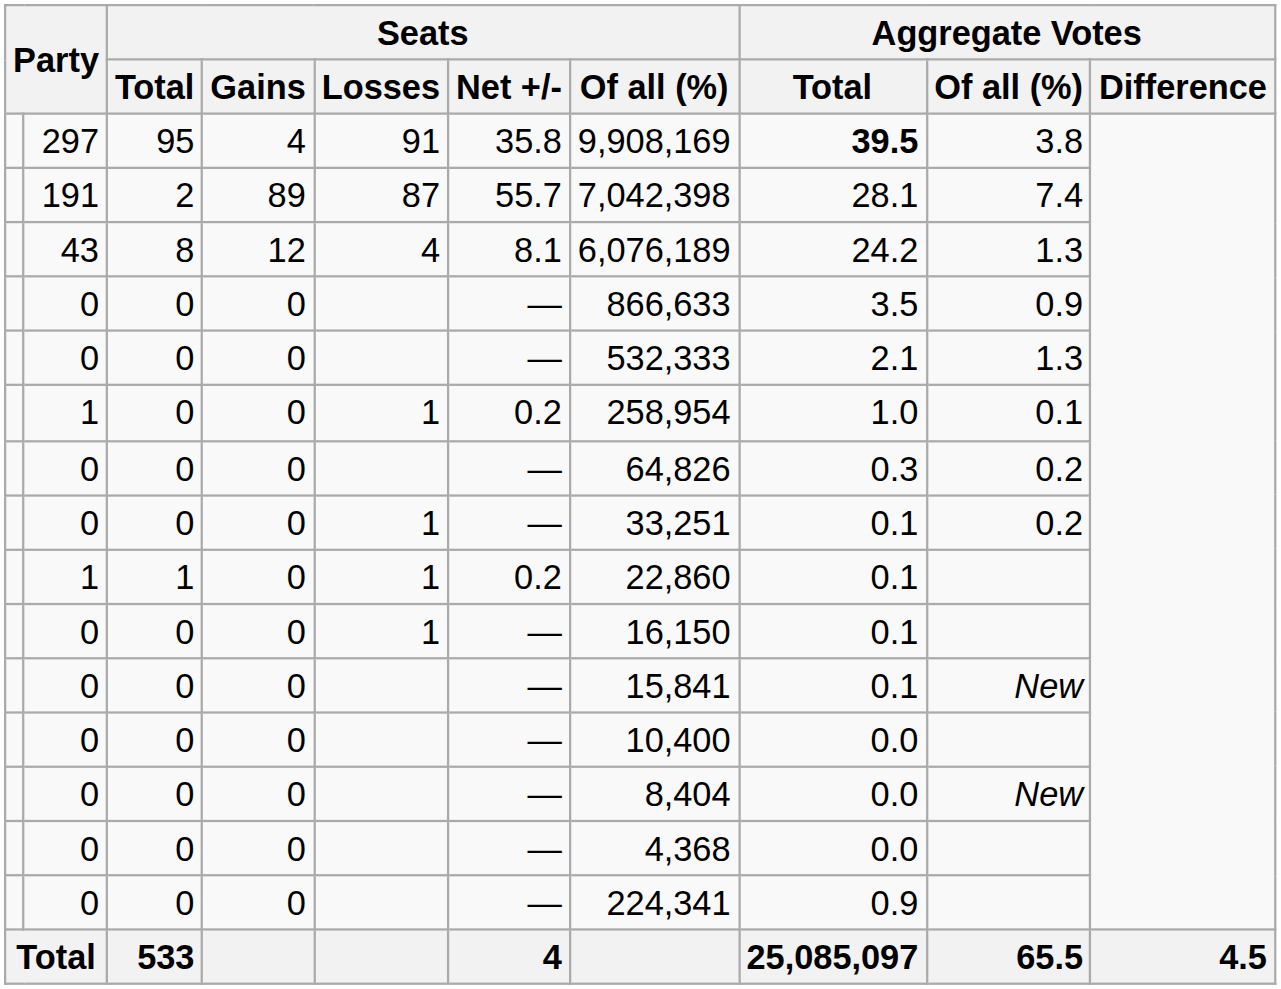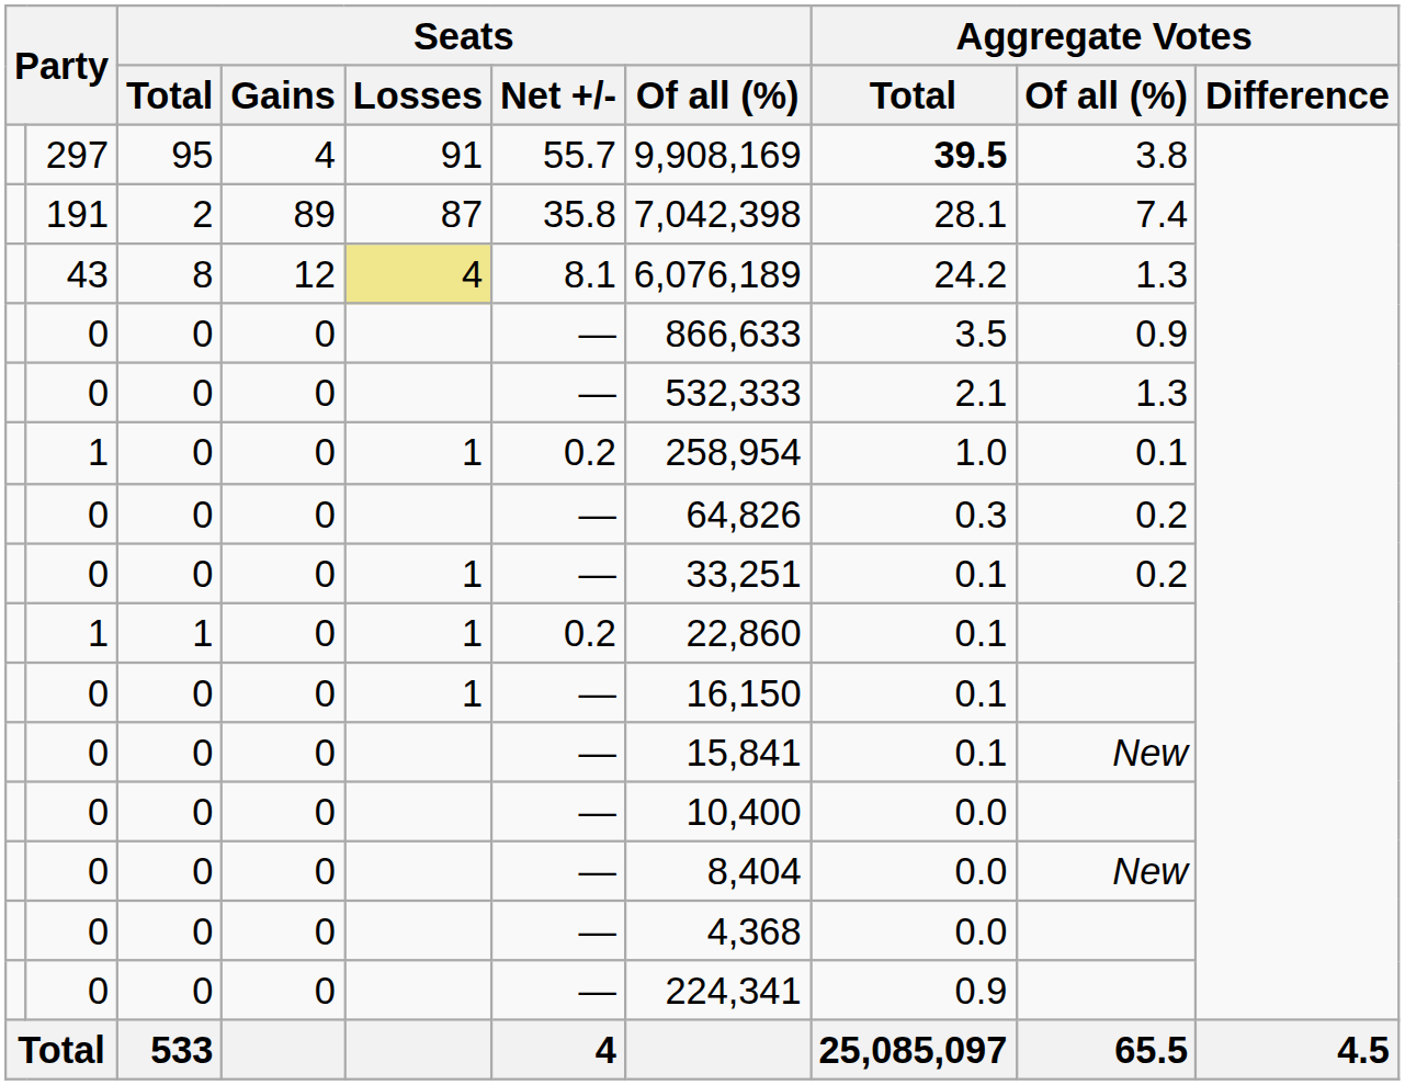 <table class="wikitable sortable" style="text-align:right; font-size:95%;">
 <tr>
 <th colspan="2" rowspan="2">Party</th>
 <th colspan="5">Seats</th>
 <th colspan="3">Aggregate Votes</th>
 </tr>
 <tr>
 <th>Total</th>
 <th>Gains</th>
 <th>Losses</th>
 <th>Net +/-</th>
 <th>Of all (%)</th>
 <th>Total</th>
 <th>Of all (%)</th>
 <th>Difference</th>
 </tr>
 <tr>
 <td></td>
 <td align="right">297</td>
 <td align="right">95</td>
 <td align="right">4</td>
 <td align="right">91</td>
-<td align="right">35.8</td>
+<td align="right">55.7</td>
 <td align="right">9,908,169</td>
 <td align="right"><strong>39.5</strong></td>
 <td align="right">3.8</td>
 </tr>
 <tr>
 <td></td>
 <td align="right">191</td>
 <td align="right">2</td>
 <td align="right">89</td>
 <td align="right">87</td>
-<td align="right">55.7</td>
+<td align="right">35.8</td>
 <td align="right">7,042,398</td>
 <td align="right">28.1</td>
 <td align="right">7.4</td>
 </tr>
 <tr>
 <td></td>
 <td align="right">43</td>
 <td align="right">8</td>
 <td align="right">12</td>
-<td align="right">4</td>
+<td align="right" style="background: khaki;">4</td>
 <td align="right">8.1</td>
 <td align="right">6,076,189</td>
 <td align="right">24.2</td>
 <td align="right">1.3</td>
 </tr>
 <tr>
 <td></td>
 <td align="right">0</td>
 <td align="right">0</td>
 <td align="right">0</td>
 <td align="right"></td>
 <td align="right">—</td>
 <td align="right">866,633</td>
 <td align="right">3.5</td>
 <td align="right">0.9</td>
 </tr>
 <tr>
 <td></td>
 <td align="right">0</td>
 <td align="right">0</td>
 <td align="right">0</td>
 <td align="right"></td>
 <td align="right">—</td>
 <td align="right">532,333</td>
 <td align="right">2.1</td>
 <td align="right">1.3</td>
 </tr>
 <tr>
 <td></td>
 <td align="right">1</td>
 <td align="right">0</td>
 <td align="right">0</td>
 <td align="right">1</td>
 <td align="right">0.2</td>
 <td align="right">258,954</td>
 <td align="right">1.0</td>
 <td align="right">0.1</td>
 </tr>
 <tr>
 <td></td>
 <td align="right">0</td>
 <td align="right">0</td>
 <td align="right">0</td>
 <td align="right"></td>
 <td align="right">—</td>
 <td align="right">64,826</td>
 <td align="right">0.3</td>
 <td align="right">0.2</td>
 </tr>
 <tr>
 <td></td>
 <td align="right">0</td>
 <td align="right">0</td>
 <td align="right">0</td>
 <td align="right">1</td>
 <td align="right">—</td>
 <td align="right">33,251</td>
 <td align="right">0.1</td>
 <td align="right">0.2</td>
 </tr>
 <tr>
 <td></td>
 <td align="right">1</td>
 <td align="right">1</td>
 <td align="right">0</td>
 <td align="right">1</td>
 <td align="right">0.2</td>
 <td align="right">22,860</td>
 <td align="right">0.1</td>
 <td align="right"></td>
 </tr>
 <tr>
 <td></td>
 <td align="right">0</td>
 <td align="right">0</td>
 <td align="right">0</td>
 <td align="right">1</td>
 <td align="right">—</td>
 <td align="right">16,150</td>
 <td align="right">0.1</td>
 <td align="right"></td>
 </tr>
 <tr>
 <td></td>
 <td align="right">0</td>
 <td align="right">0</td>
 <td align="right">0</td>
 <td align="right"></td>
 <td align="right">—</td>
 <td align="right">15,841</td>
 <td align="right">0.1</td>
 <td align="right"><em>New</em></td>
 </tr>
 <tr>
 <td></td>
 <td align="right">0</td>
 <td align="right">0</td>
 <td align="right">0</td>
 <td align="right"></td>
 <td align="right">—</td>
 <td align="right">10,400</td>
 <td align="right">0.0</td>
 <td align="right"></td>
 </tr>
 <tr>
 <td></td>
 <td align="right">0</td>
 <td align="right">0</td>
 <td align="right">0</td>
 <td align="right"></td>
 <td align="right">—</td>
 <td align="right">8,404</td>
 <td align="right">0.0</td>
 <td align="right"><em>New</em></td>
 </tr>
 <tr>
 <td></td>
 <td align="right">0</td>
 <td align="right">0</td>
 <td align="right">0</td>
 <td align="right"></td>
 <td align="right">—</td>
 <td align="right">4,368</td>
 <td align="right">0.0</td>
 <td align="right"></td>
 </tr>
 <tr>
 <td></td>
 <td align="right">0</td>
 <td align="right">0</td>
 <td align="right">0</td>
 <td align="right"></td>
 <td align="right">—</td>
 <td align="right">224,341</td>
 <td align="right">0.9</td>
 <td align="right"></td>
 </tr>
 <tr class="sortbottom">
 <th colspan="2" style="background:#f2f2f2"><strong>Total</strong></th>
 <td style="background:#f2f2f2;"><strong>533</strong></td>
 <td style="background:#f2f2f2;"></td>
 <td style="background:#f2f2f2;"></td>
 <td style="background:#f2f2f2;"><strong>4</strong></td>
 <td style="background:#f2f2f2;"></td>
 <td style="background:#f2f2f2;"><strong>25,085,097</strong></td>
 <td style="background:#f2f2f2;"><strong>65.5</strong></td>
 <td style="background:#f2f2f2;"><strong>4.5</strong></td>
 </tr>
 </table>
